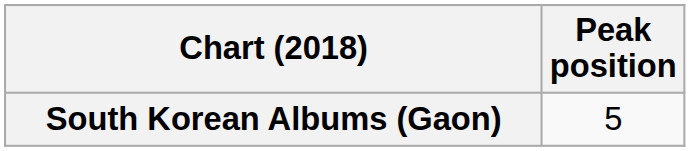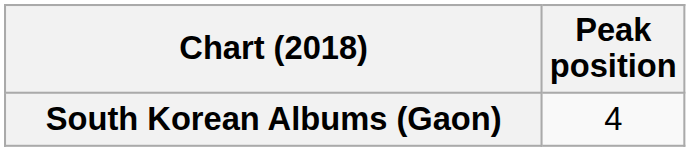 <table class="wikitable plainrowheaders" style="text-align:center">
 <tr>
 <th>Chart (2018)</th>
 <th>Peak<br>position</th>
 </tr>
 <tr>
 <th scope="row" style="width:16em">South Korean Albums (Gaon)</th>
-<td>5</td>
+<td>4</td>
 </tr>
 </table>
